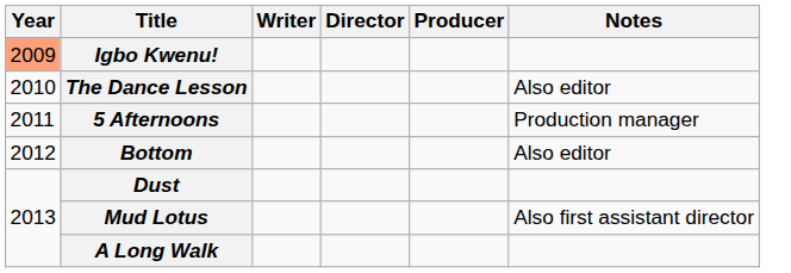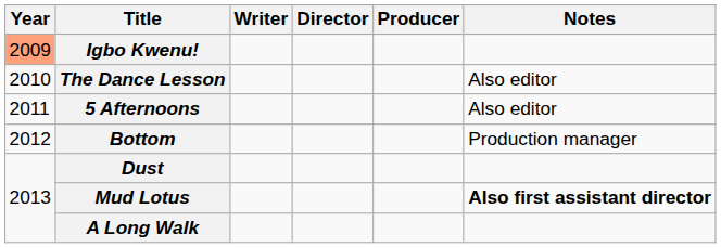 <table class="wikitable plainrowheaders">
 <tr>
 <th scope=col>Year</th>
 <th scope=col>Title</th>
 <th scope=col>Writer</th>
 <th scope=col>Director</th>
 <th scope=col>Producer</th>
 <th scope=col class="unsortable">Notes</th>
 </tr>
 <tr>
 <td style="background: lightsalmon;">2009</td>
 <th scope=row><em>Igbo Kwenu!</em></th>
 <td></td>
 <td></td>
 <td></td>
 <td></td>
 </tr>
 <tr>
 <td>2010</td>
 <th scope=row><em>The Dance Lesson</em></th>
 <td></td>
 <td></td>
 <td></td>
 <td>Also editor</td>
 </tr>
 <tr>
 <td>2011</td>
 <th scope=row><em>5 Afternoons</em></th>
 <td></td>
 <td></td>
 <td></td>
-<td>Production manager</td>
+<td>Also editor</td>
 </tr>
 <tr>
 <td>2012</td>
 <th scope=row><em>Bottom</em></th>
 <td></td>
 <td></td>
 <td></td>
-<td>Also editor</td>
+<td>Production manager</td>
 </tr>
 <tr>
 <td rowspan=3>2013</td>
 <th scope=row><em>Dust</em></th>
 <td></td>
 <td></td>
 <td></td>
 <td></td>
 </tr>
 <tr>
 <th scope=row><em>Mud Lotus</em></th>
 <td></td>
 <td></td>
 <td></td>
-<td>Also first assistant director</td>
+<td><strong>Also first assistant director</strong></td>
 </tr>
 <tr>
 <th scope=row><em>A Long Walk</em></th>
 <td></td>
 <td></td>
 <td></td>
 <td></td>
 </tr>
 </table>
